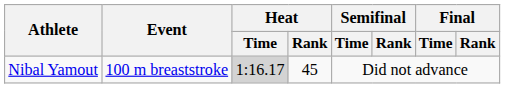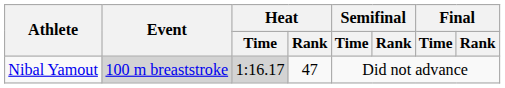 <table class=wikitable style="font-size:90%">
 <tr>
 <th rowspan="2">Athlete</th>
 <th rowspan="2">Event</th>
 <th colspan="2">Heat</th>
 <th colspan="2">Semifinal</th>
 <th colspan="2">Final</th>
 </tr>
 <tr style="font-size:95%">
 <th>Time</th>
 <th>Rank</th>
 <th>Time</th>
 <th>Rank</th>
 <th>Time</th>
 <th>Rank</th>
 </tr>
 <tr align=center>
 <td align=left><a href='#'>Nibal Yamout</a></td>
-<td align=left><a href='#'>100 m breaststroke</a></td>
+<td align=left style="background: lightgrey;"><a href='#'>100 m breaststroke</a></td>
 <td style="background: lightgrey;">1:16.17</td>
-<td>45</td>
+<td>47</td>
 <td colspan=4>Did not advance</td>
 </tr>
 </table>
